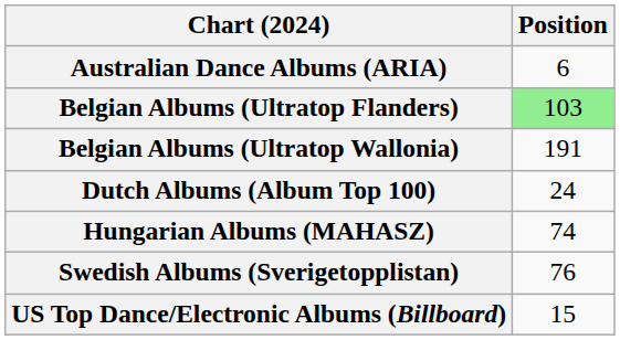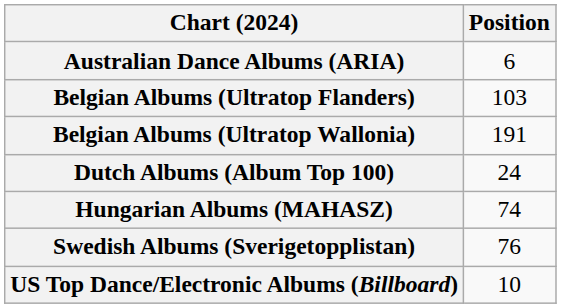 <table class="wikitable sortable plainrowheaders" style="text-align:center">
 <tr>
 <th scope="col">Chart (2024)</th>
 <th scope="col">Position</th>
 </tr>
 <tr>
 <th scope="row">Australian Dance Albums (ARIA)</th>
 <td>6</td>
 </tr>
 <tr>
 <th scope="row">Belgian Albums (Ultratop Flanders)</th>
-<td style="background: lightgreen;">103</td>
+<td>103</td>
 </tr>
 <tr>
 <th scope="row">Belgian Albums (Ultratop Wallonia)</th>
 <td>191</td>
 </tr>
 <tr>
 <th scope="row">Dutch Albums (Album Top 100)</th>
 <td>24</td>
 </tr>
 <tr>
 <th scope="row">Hungarian Albums (MAHASZ)</th>
 <td>74</td>
 </tr>
 <tr>
 <th scope="row">Swedish Albums (Sverigetopplistan)</th>
 <td>76</td>
 </tr>
 <tr>
 <th scope="row">US Top Dance/Electronic Albums (<em>Billboard</em>)</th>
-<td>15</td>
+<td>10</td>
 </tr>
 </table>
